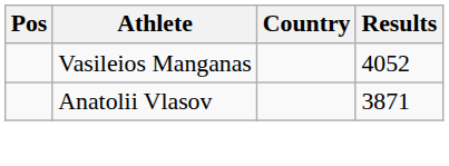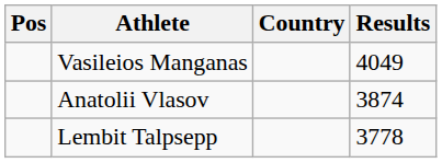 <table class="wikitable">
 <tr>
 <th>Pos</th>
 <th>Athlete</th>
 <th>Country</th>
 <th>Results</th>
 </tr>
 <tr>
 <td align="center"></td>
 <td>Vasileios Manganas</td>
 <td></td>
-<td>4052</td>
+<td>4049</td>
 </tr>
 <tr>
 <td align="center"></td>
 <td>Anatolii Vlasov</td>
 <td></td>
-<td>3871</td>
+<td>3874</td>
+</tr>
+<tr>
+<td align="center"></td>
+<td>Lembit Talpsepp</td>
+<td></td>
+<td>3778</td>
 </tr>
 </table>
